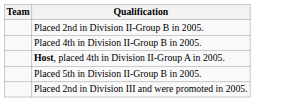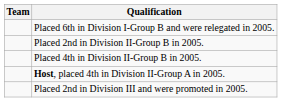 <table class="wikitable">
 <tr>
 <th>Team</th>
 <th>Qualification</th>
+</tr>
+<tr>
+<td></td>
+<td>Placed 6th in Division I-Group B and were relegated in 2005.</td>
 </tr>
 <tr>
 <td></td>
 <td>Placed 2nd in Division II-Group B in 2005.</td>
 </tr>
 <tr>
 <td></td>
 <td>Placed 4th in Division II-Group B in 2005.</td>
 </tr>
 <tr>
 <td></td>
 <td><strong>Host</strong>, placed 4th in Division II-Group A in 2005.</td>
 </tr>
 <tr>
 <td></td>
-<td>Placed 5th in Division II-Group B in 2005.</td>
-</tr>
-<tr>
-<td></td>
 <td>Placed 2nd in Division III and were promoted in 2005.</td>
 </tr>
 </table>
